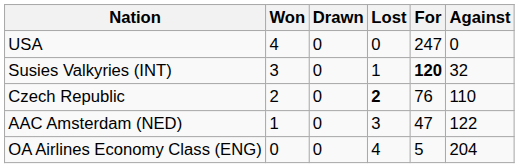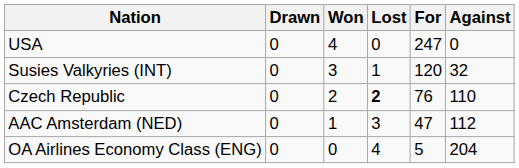 <table class="wikitable">
 <tr>
 <th>Nation</th>
+<th>Drawn</th>
 <th>Won</th>
-<th>Drawn</th>
 <th>Lost</th>
 <th>For</th>
 <th>Against</th>
 </tr>
 <tr>
 <td>USA</td>
+<td>0</td>
 <td>4</td>
-<td>0</td>
 <td>0</td>
 <td>247</td>
 <td>0</td>
 </tr>
 <tr>
 <td>Susies Valkyries (INT)</td>
+<td>0</td>
 <td>3</td>
-<td>0</td>
 <td>1</td>
-<td><strong>120</strong></td>
+<td>120</td>
 <td>32</td>
 </tr>
 <tr>
 <td>Czech Republic</td>
+<td>0</td>
 <td>2</td>
-<td>0</td>
 <td><strong>2</strong></td>
 <td>76</td>
 <td>110</td>
 </tr>
 <tr>
 <td>AAC Amsterdam (NED)</td>
+<td>0</td>
 <td>1</td>
-<td>0</td>
 <td>3</td>
 <td>47</td>
-<td>122</td>
+<td>112</td>
 </tr>
 <tr>
 <td>OA Airlines Economy Class (ENG)</td>
 <td>0</td>
 <td>0</td>
 <td>4</td>
 <td>5</td>
 <td>204</td>
 </tr>
 </table>
